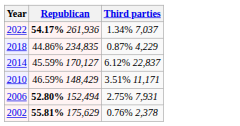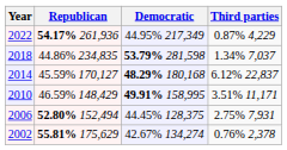 <table class="wikitable"  style="float:left; font-size:95%;">
 <tr style="background:lightgrey;">
 <th>Year</th>
 <th><a href='#'>Republican</a></th>
+<th><a href='#'>Democratic</a></th>
 <th><a href='#'>Third parties</a></th>
 </tr>
 <tr>
 <td style="text-align:center; background:#fff3f3;"><a href='#'>2022</a></td>
 <td style="text-align:center; background:#fff3f3;"><strong>54.17%</strong> <em>261,936</em></td>
-<td style="text-align:center;">1.34% <em>7,037</em></td>
+<td style="text-align:center; background:#f0f0ff;">44.95% <em>217,349</em></td>
+<td style="text-align:center;">0.87% <em>4,229</em></td>
 </tr>
 <tr>
 <td style="text-align:center; background:#f0f0ff;"><a href='#'>2018</a></td>
 <td style="text-align:center; background:#fff3f3;">44.86% <em>234,835</em></td>
-<td style="text-align:center;">0.87% <em>4,229</em></td>
+<td style="text-align:center; background:#f0f0ff;"><strong>53.79%</strong> <em>281,598</em></td>
+<td style="text-align:center;">1.34% <em>7,037</em></td>
 </tr>
 <tr>
 <td style="text-align:center; background:#f0f0ff;"><a href='#'>2014</a></td>
 <td style="text-align:center; background:#fff3f3;">45.59% <em>170,127</em></td>
+<td style="text-align:center; background:#f0f0ff;"><strong>48.29%</strong> <em>180,168</em></td>
 <td style="text-align:center;">6.12% <em>22,837</em></td>
 </tr>
 <tr>
 <td style="text-align:center; background:#f0f0ff;"><a href='#'>2010</a></td>
 <td style="text-align:center; background:#fff3f3;">46.59% <em>148,429</em></td>
+<td style="text-align:center; background:#f0f0ff;"><strong>49.91%</strong> <em>158,995</em></td>
 <td style="text-align:center;">3.51% <em>11,171</em></td>
 </tr>
 <tr>
 <td style="text-align:center; background:#fff3f3;"><a href='#'>2006</a></td>
 <td style="text-align:center; background:#fff3f3;"><strong>52.80%</strong> <em>152,494</em></td>
+<td style="text-align:center; background:#f0f0ff;">44.45% <em>128,375</em></td>
 <td style="text-align:center;">2.75% <em>7,931</em></td>
 </tr>
 <tr>
 <td style="text-align:center; background:#fff3f3;"><a href='#'>2002</a></td>
 <td style="text-align:center; background:#fff3f3;"><strong>55.81%</strong> <em>175,629</em></td>
+<td style="text-align:center; background:#f0f0ff;">42.67% <em>134,274</em></td>
 <td style="text-align:center;">0.76% <em>2,378</em></td>
 </tr>
 </table>
